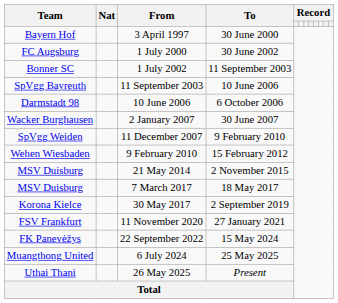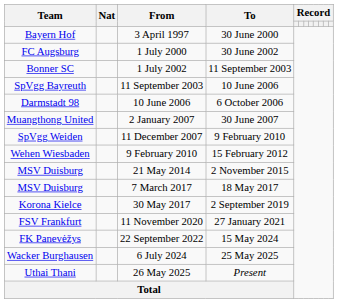 <table class=wikitable style="text-align: center">
 <tr>
 <th rowspan="2">Team</th>
 <th rowspan="2">Nat</th>
 <th rowspan="2">From</th>
 <th rowspan="2">To</th>
 <th colspan="8">Record</th>
 </tr>
 <tr>
 <th></th>
 <th></th>
 <th></th>
 <th></th>
 <th></th>
 <th></th>
 <th></th>
 <th></th>
 </tr>
 <tr>
 <td><a href='#'>Bayern Hof</a></td>
 <td></td>
 <td>3 April 1997</td>
 <td>30 June 2000<br></td>
 </tr>
 <tr>
 <td><a href='#'>FC Augsburg</a></td>
 <td></td>
 <td>1 July 2000</td>
 <td>30 June 2002<br></td>
 </tr>
 <tr>
 <td><a href='#'>Bonner SC</a></td>
 <td></td>
 <td>1 July 2002</td>
 <td>11 September 2003<br></td>
 </tr>
 <tr>
 <td><a href='#'>SpVgg Bayreuth</a></td>
 <td></td>
 <td>11 September 2003</td>
 <td>10 June 2006<br></td>
 </tr>
 <tr>
 <td><a href='#'>Darmstadt 98</a></td>
 <td></td>
 <td>10 June 2006</td>
 <td>6 October 2006<br></td>
 </tr>
 <tr>
-<td><a href='#'>Wacker Burghausen</a></td>
+<td><a href='#'>Muangthong United</a></td>
 <td></td>
 <td>2 January 2007</td>
 <td>30 June 2007<br></td>
 </tr>
 <tr>
 <td><a href='#'>SpVgg Weiden</a></td>
 <td></td>
 <td>11 December 2007</td>
 <td>9 February 2010<br></td>
 </tr>
 <tr>
 <td><a href='#'>Wehen Wiesbaden</a></td>
 <td></td>
 <td>9 February 2010</td>
 <td>15 February 2012<br></td>
 </tr>
 <tr>
 <td><a href='#'>MSV Duisburg</a></td>
 <td></td>
 <td>21 May 2014</td>
 <td>2 November 2015<br></td>
 </tr>
 <tr>
 <td><a href='#'>MSV Duisburg</a></td>
 <td></td>
 <td>7 March 2017</td>
 <td>18 May 2017<br></td>
 </tr>
 <tr>
 <td><a href='#'>Korona Kielce</a></td>
 <td></td>
 <td>30 May 2017</td>
 <td>2 September 2019<br></td>
 </tr>
 <tr>
 <td><a href='#'>FSV Frankfurt</a></td>
 <td></td>
 <td>11 November 2020</td>
 <td>27 January 2021<br></td>
 </tr>
 <tr>
 <td><a href='#'>FK Panevėžys</a></td>
 <td></td>
 <td>22 September 2022</td>
 <td>15 May 2024<br></td>
 </tr>
 <tr>
-<td><a href='#'>Muangthong United</a></td>
+<td><a href='#'>Wacker Burghausen</a></td>
 <td></td>
 <td>6 July 2024</td>
 <td>25 May 2025<br></td>
 </tr>
 <tr>
 <td><a href='#'>Uthai Thani</a></td>
 <td></td>
 <td>26 May 2025</td>
 <td><em>Present</em><br></td>
 </tr>
 <tr>
 <th colspan="4">Total<br></th>
 </tr>
 </table>
